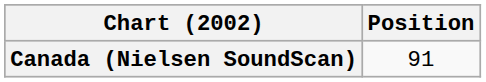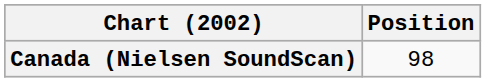 <table class="wikitable plainrowheaders">
 <tr>
 <th>Chart (2002)</th>
 <th>Position</th>
 </tr>
 <tr>
 <th scope="row">Canada (Nielsen SoundScan)</th>
-<td align=center>91</td>
+<td align=center>98</td>
 </tr>
 </table>
